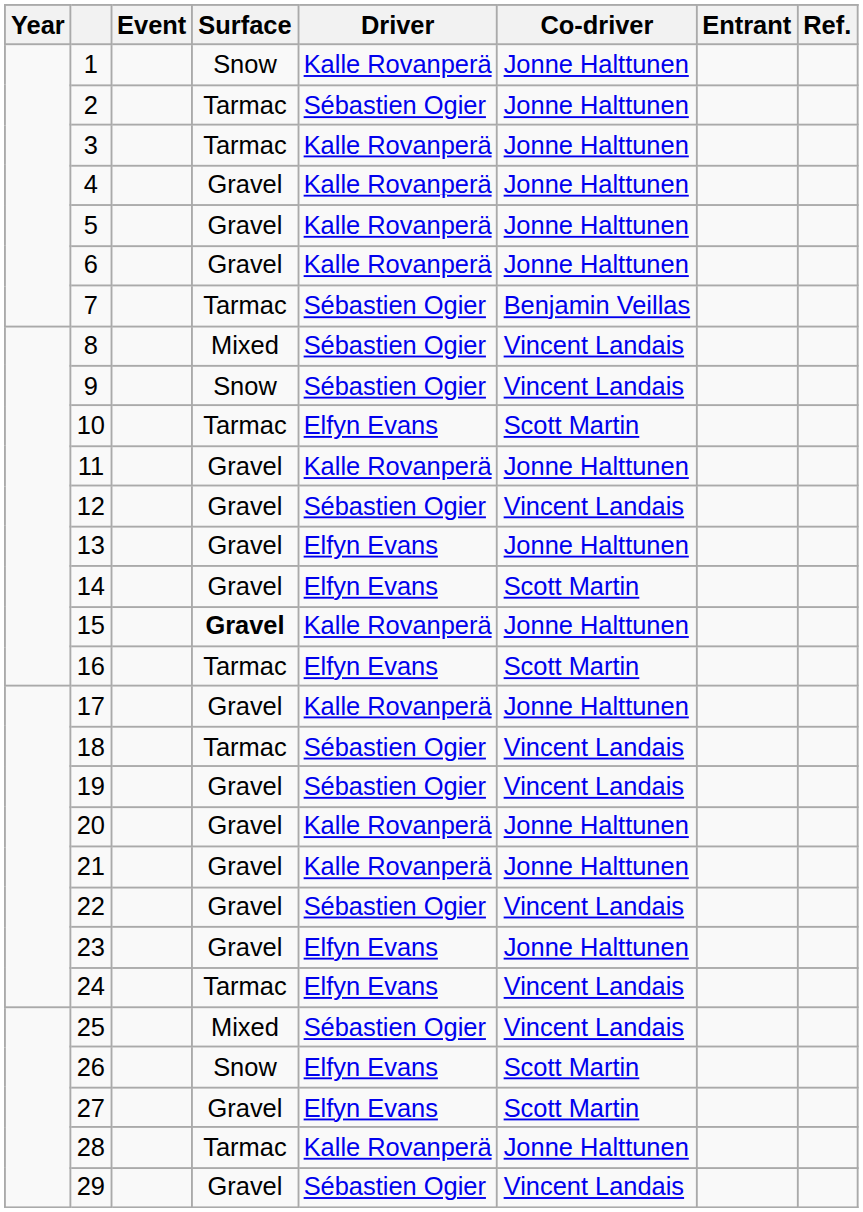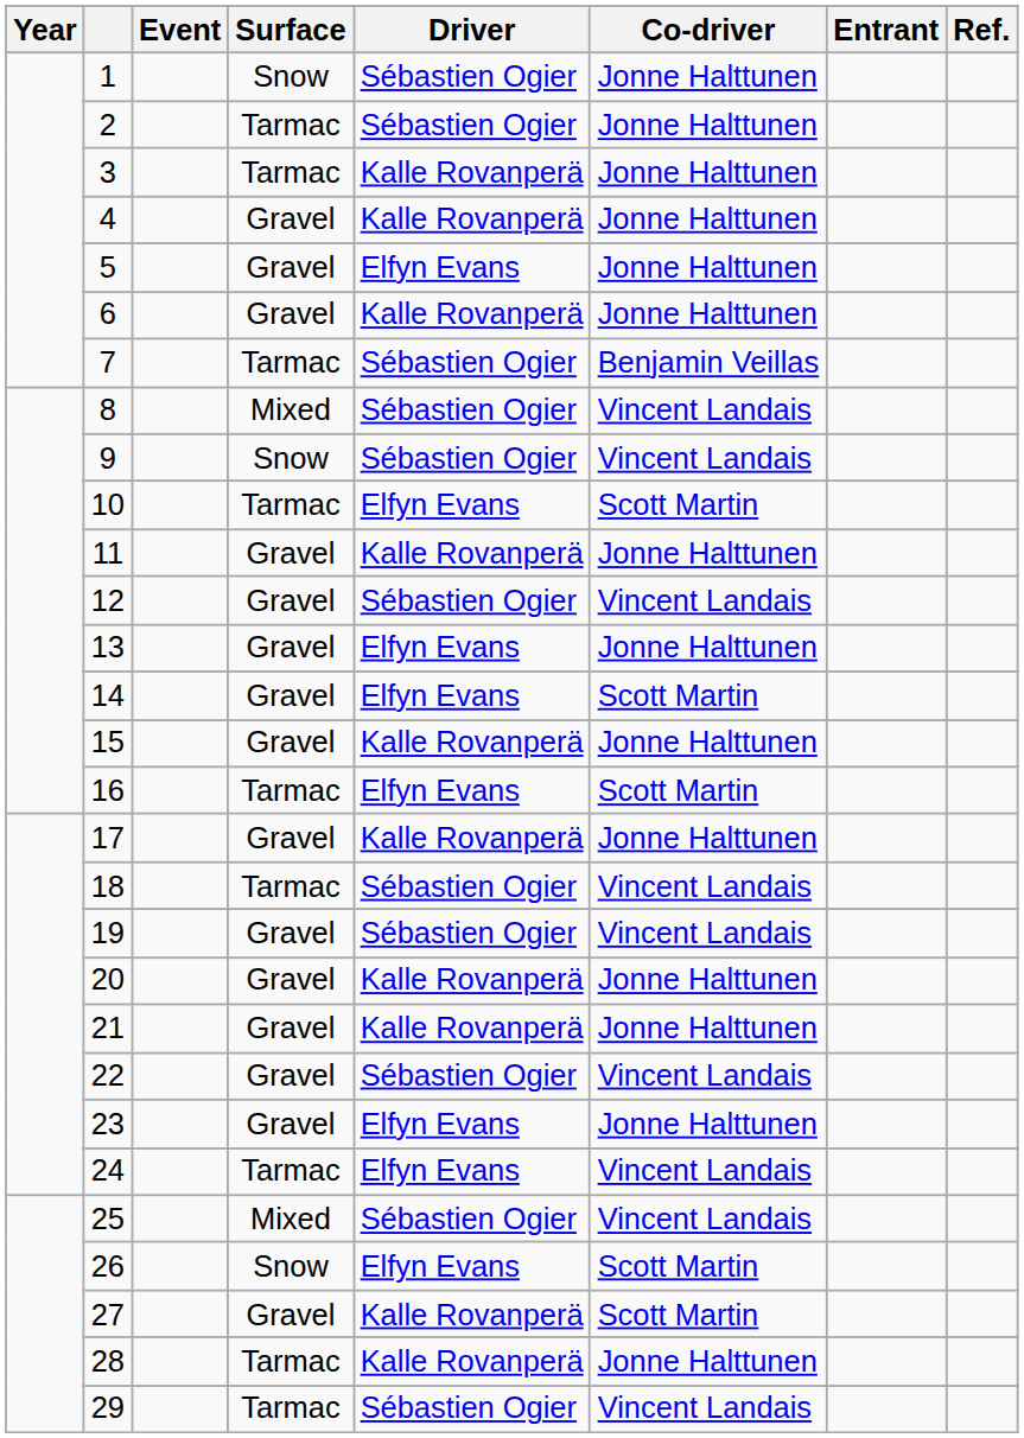 <table class="wikitable" style="font-size: 85%;">
 <tr>
 <th>Year</th>
 <th></th>
 <th>Event</th>
 <th>Surface</th>
 <th>Driver</th>
 <th>Co-driver</th>
 <th>Entrant</th>
 <th>Ref.</th>
 </tr>
 <tr>
 <td rowspan="7" align="center"></td>
 <td align="center">1</td>
 <td></td>
 <td align="center">Snow</td>
-<td> <a href='#'>Kalle Rovanperä</a></td>
+<td> <a href='#'>Sébastien Ogier</a></td>
 <td> <a href='#'>Jonne Halttunen</a></td>
 <td></td>
 <td align="center"></td>
 </tr>
 <tr>
 <td align="center">2</td>
 <td></td>
 <td align="center">Tarmac</td>
 <td> <a href='#'>Sébastien Ogier</a></td>
 <td> <a href='#'>Jonne Halttunen</a></td>
 <td></td>
 <td align="center"></td>
 </tr>
 <tr>
 <td align="center">3</td>
 <td></td>
 <td align ="center">Tarmac</td>
 <td> <a href='#'>Kalle Rovanperä</a></td>
 <td> <a href='#'>Jonne Halttunen</a></td>
 <td></td>
 <td align="center"></td>
 </tr>
 <tr>
 <td align="center">4</td>
 <td></td>
 <td align="center">Gravel</td>
 <td> <a href='#'>Kalle Rovanperä</a></td>
 <td> <a href='#'>Jonne Halttunen</a></td>
 <td></td>
 <td align="center"></td>
 </tr>
 <tr>
 <td align="center">5</td>
 <td></td>
 <td align="center">Gravel</td>
-<td> <a href='#'>Kalle Rovanperä</a></td>
+<td> <a href='#'>Elfyn Evans</a></td>
 <td> <a href='#'>Jonne Halttunen</a></td>
 <td></td>
 <td align="center"></td>
 </tr>
 <tr>
 <td align="center">6</td>
 <td></td>
 <td align="center">Gravel</td>
 <td> <a href='#'>Kalle Rovanperä</a></td>
 <td> <a href='#'>Jonne Halttunen</a></td>
 <td></td>
 <td align="center"></td>
 </tr>
 <tr>
 <td align="center">7</td>
 <td></td>
 <td align="center">Tarmac</td>
 <td> <a href='#'>Sébastien Ogier</a></td>
 <td> <a href='#'>Benjamin Veillas</a></td>
 <td></td>
 <td align="center"></td>
 </tr>
 <tr>
 <td rowspan="9" align="center"></td>
 <td align="center">8</td>
 <td></td>
 <td align="center">Mixed</td>
 <td> <a href='#'>Sébastien Ogier</a></td>
 <td> <a href='#'>Vincent Landais</a></td>
 <td></td>
 <td align="center"></td>
 </tr>
 <tr>
 <td align="center">9</td>
 <td></td>
 <td align="center">Snow</td>
 <td> <a href='#'>Sébastien Ogier</a></td>
 <td> <a href='#'>Vincent Landais</a></td>
 <td></td>
 <td align="center"></td>
 </tr>
 <tr>
 <td align="center">10</td>
 <td></td>
 <td align="center">Tarmac</td>
 <td> <a href='#'>Elfyn Evans</a></td>
 <td> <a href='#'>Scott Martin</a></td>
 <td></td>
 <td align="center"></td>
 </tr>
 <tr>
 <td align="center">11</td>
 <td></td>
 <td align="center">Gravel</td>
 <td> <a href='#'>Kalle Rovanperä</a></td>
 <td> <a href='#'>Jonne Halttunen</a></td>
 <td></td>
 <td align="center"></td>
 </tr>
 <tr>
 <td align="center">12</td>
 <td></td>
 <td align="center">Gravel</td>
 <td> <a href='#'>Sébastien Ogier</a></td>
 <td> <a href='#'>Vincent Landais</a></td>
 <td></td>
 <td align="center"></td>
 </tr>
 <tr>
 <td align="center">13</td>
 <td></td>
 <td align="center">Gravel</td>
 <td> <a href='#'>Elfyn Evans</a></td>
 <td> <a href='#'>Jonne Halttunen</a></td>
 <td></td>
 <td align="center"></td>
 </tr>
 <tr>
 <td align="center">14</td>
 <td></td>
 <td align="center">Gravel</td>
 <td> <a href='#'>Elfyn Evans</a></td>
 <td> <a href='#'>Scott Martin</a></td>
 <td></td>
 <td align="center"></td>
 </tr>
 <tr>
 <td align="center">15</td>
 <td></td>
-<td align ="center"><strong>Gravel</strong></td>
+<td align ="center">Gravel</td>
 <td> <a href='#'>Kalle Rovanperä</a></td>
 <td> <a href='#'>Jonne Halttunen</a></td>
 <td></td>
 <td align="center"></td>
 </tr>
 <tr>
 <td align="center">16</td>
 <td></td>
 <td align ="center">Tarmac</td>
 <td> <a href='#'>Elfyn Evans</a></td>
 <td> <a href='#'>Scott Martin</a></td>
 <td></td>
 <td align="center"></td>
 </tr>
 <tr>
 <td rowspan="8" align="center"></td>
 <td align="center">17</td>
 <td></td>
 <td align="center">Gravel</td>
 <td> <a href='#'>Kalle Rovanperä</a></td>
 <td> <a href='#'>Jonne Halttunen</a></td>
 <td></td>
 <td align="center"></td>
 </tr>
 <tr>
 <td align="center">18</td>
 <td></td>
 <td align="center">Tarmac</td>
 <td> <a href='#'>Sébastien Ogier</a></td>
 <td> <a href='#'>Vincent Landais</a></td>
 <td></td>
 <td align="center"></td>
 </tr>
 <tr>
 <td align="center">19</td>
 <td></td>
 <td align="center">Gravel</td>
 <td> <a href='#'>Sébastien Ogier</a></td>
 <td> <a href='#'>Vincent Landais</a></td>
 <td></td>
 <td align="center"></td>
 </tr>
 <tr>
 <td align="center">20</td>
 <td></td>
 <td align="center">Gravel</td>
 <td> <a href='#'>Kalle Rovanperä</a></td>
 <td> <a href='#'>Jonne Halttunen</a></td>
 <td></td>
 <td align="center"></td>
 </tr>
 <tr>
 <td align="center">21</td>
 <td></td>
 <td align="center">Gravel</td>
 <td> <a href='#'>Kalle Rovanperä</a></td>
 <td> <a href='#'>Jonne Halttunen</a></td>
 <td></td>
 <td align="center"></td>
 </tr>
 <tr>
 <td align="center">22</td>
 <td></td>
 <td align="center">Gravel</td>
 <td> <a href='#'>Sébastien Ogier</a></td>
 <td> <a href='#'>Vincent Landais</a></td>
 <td></td>
 <td align="center"></td>
 </tr>
 <tr>
 <td align="center">23</td>
 <td></td>
 <td align="center">Gravel</td>
 <td> <a href='#'>Elfyn Evans</a></td>
 <td> <a href='#'>Jonne Halttunen</a></td>
 <td></td>
 <td align="center"></td>
 </tr>
 <tr>
 <td align="center">24</td>
 <td></td>
 <td align ="center">Tarmac</td>
 <td> <a href='#'>Elfyn Evans</a></td>
 <td> <a href='#'>Vincent Landais</a></td>
 <td></td>
 <td align="center"></td>
 </tr>
 <tr>
 <td rowspan="5" align="center"></td>
 <td align="center">25</td>
 <td></td>
 <td align="center">Mixed</td>
 <td> <a href='#'>Sébastien Ogier</a></td>
 <td> <a href='#'>Vincent Landais</a></td>
 <td></td>
 <td align="center"></td>
 </tr>
 <tr>
 <td align="center">26</td>
 <td></td>
 <td align="center">Snow</td>
 <td> <a href='#'>Elfyn Evans</a></td>
 <td> <a href='#'>Scott Martin</a></td>
 <td></td>
 <td align="center"></td>
 </tr>
 <tr>
 <td align="center">27</td>
 <td></td>
 <td align="center">Gravel</td>
-<td> <a href='#'>Elfyn Evans</a></td>
+<td> <a href='#'>Kalle Rovanperä</a></td>
 <td> <a href='#'>Scott Martin</a></td>
 <td></td>
 <td align="center"></td>
 </tr>
 <tr>
 <td align="center">28</td>
 <td></td>
 <td align="center">Tarmac</td>
 <td> <a href='#'>Kalle Rovanperä</a></td>
 <td> <a href='#'>Jonne Halttunen</a></td>
 <td></td>
 <td align="center"></td>
 </tr>
 <tr>
 <td align="center">29</td>
 <td></td>
-<td align="center">Gravel</td>
+<td align="center">Tarmac</td>
 <td> <a href='#'>Sébastien Ogier</a></td>
 <td> <a href='#'>Vincent Landais</a></td>
 <td></td>
 <td align="center"></td>
 </tr>
 </table>
